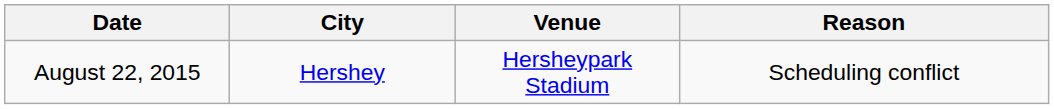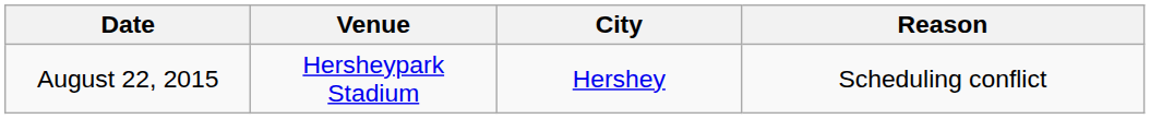 <table class="wikitable" style="text-align:center;">
 <tr>
 <th style="width:150px;">Date</th>
+<th style="width:150px;">Venue</th>
 <th style="width:150px;">City</th>
-<th style="width:150px;">Venue</th>
 <th style="width:250px;">Reason</th>
 </tr>
 <tr>
 <td>August 22, 2015</td>
+<td><a href='#'>Hersheypark Stadium</a></td>
 <td><a href='#'>Hershey</a></td>
-<td><a href='#'>Hersheypark Stadium</a></td>
 <td>Scheduling conflict</td>
 </tr>
 </table>
